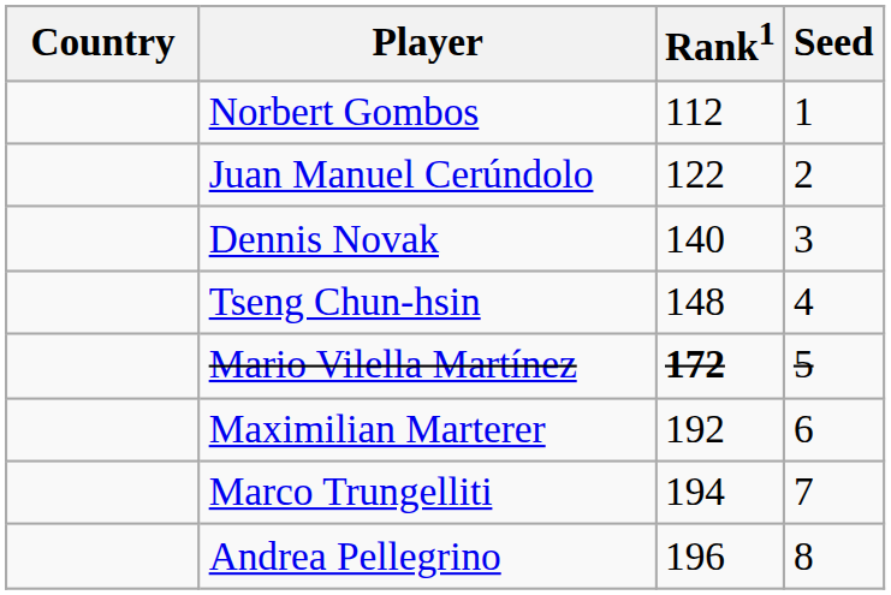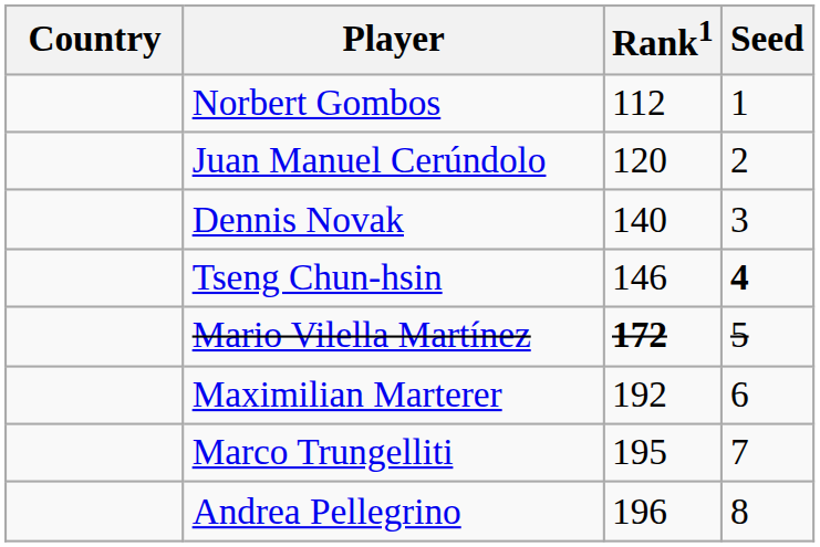 <table class="sortable wikitable">
 <tr>
 <th width="70">Country</th>
 <th width="175">Player</th>
 <th>Rank<sup>1</sup></th>
 <th>Seed</th>
 </tr>
 <tr>
 <td></td>
 <td><a href='#'>Norbert Gombos</a></td>
 <td>112</td>
 <td>1</td>
 </tr>
 <tr>
 <td></td>
 <td><a href='#'>Juan Manuel Cerúndolo</a></td>
-<td>122</td>
+<td>120</td>
 <td>2</td>
 </tr>
 <tr>
 <td></td>
 <td><a href='#'>Dennis Novak</a></td>
 <td>140</td>
 <td>3</td>
 </tr>
 <tr>
 <td></td>
 <td><a href='#'>Tseng Chun-hsin</a></td>
-<td>148</td>
-<td>4</td>
+<td>146</td>
+<td><strong>4</strong></td>
 </tr>
 <tr>
 <td><s></s></td>
 <td><s><a href='#'>Mario Vilella Martínez</a></s></td>
 <td><strong><s>172</s></strong></td>
 <td><s>5</s></td>
 </tr>
 <tr>
 <td></td>
 <td><a href='#'>Maximilian Marterer</a></td>
 <td>192</td>
 <td>6</td>
 </tr>
 <tr>
 <td></td>
 <td><a href='#'>Marco Trungelliti</a></td>
-<td>194</td>
+<td>195</td>
 <td>7</td>
 </tr>
 <tr>
 <td></td>
 <td><a href='#'>Andrea Pellegrino</a></td>
 <td>196</td>
 <td>8</td>
 </tr>
 </table>
